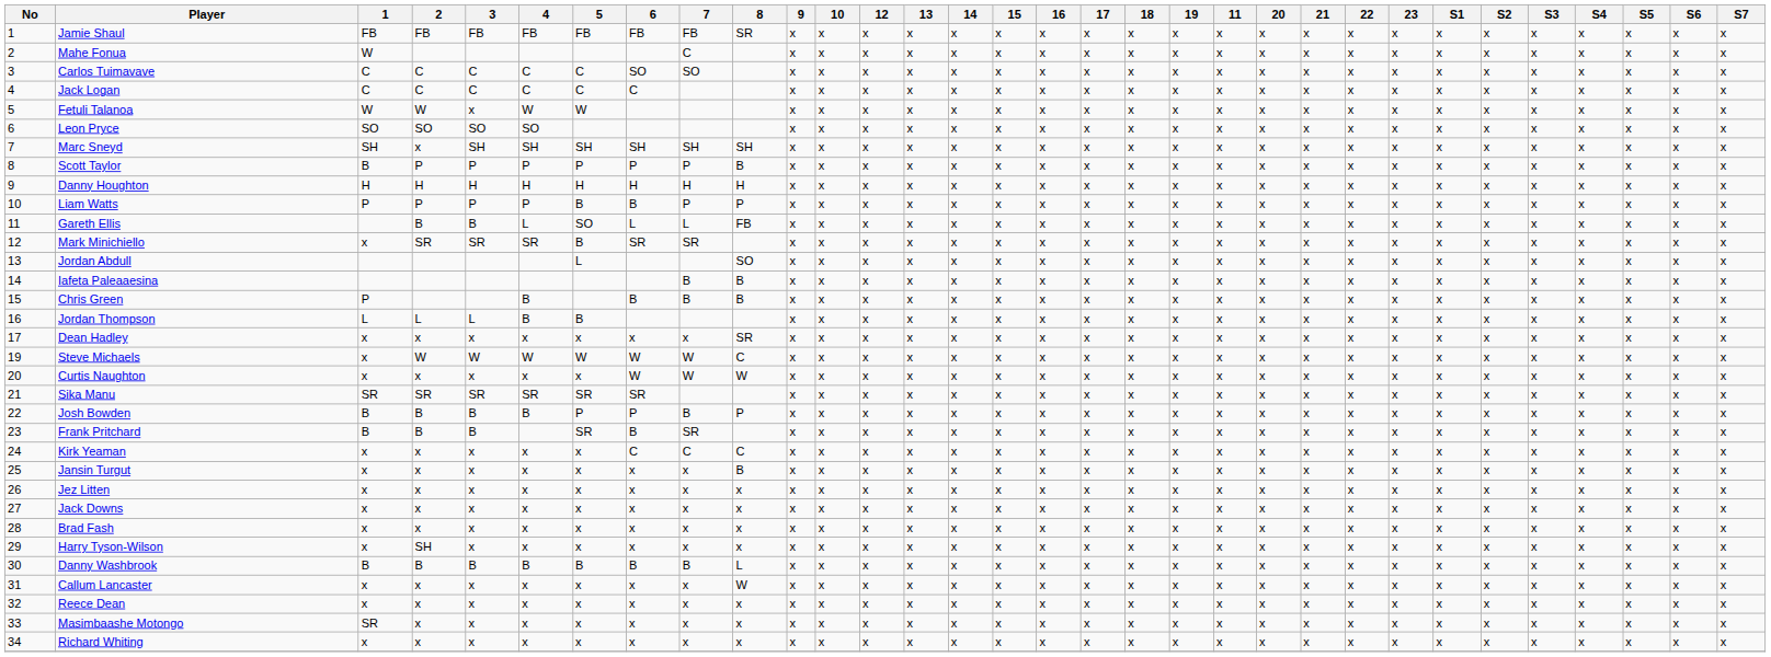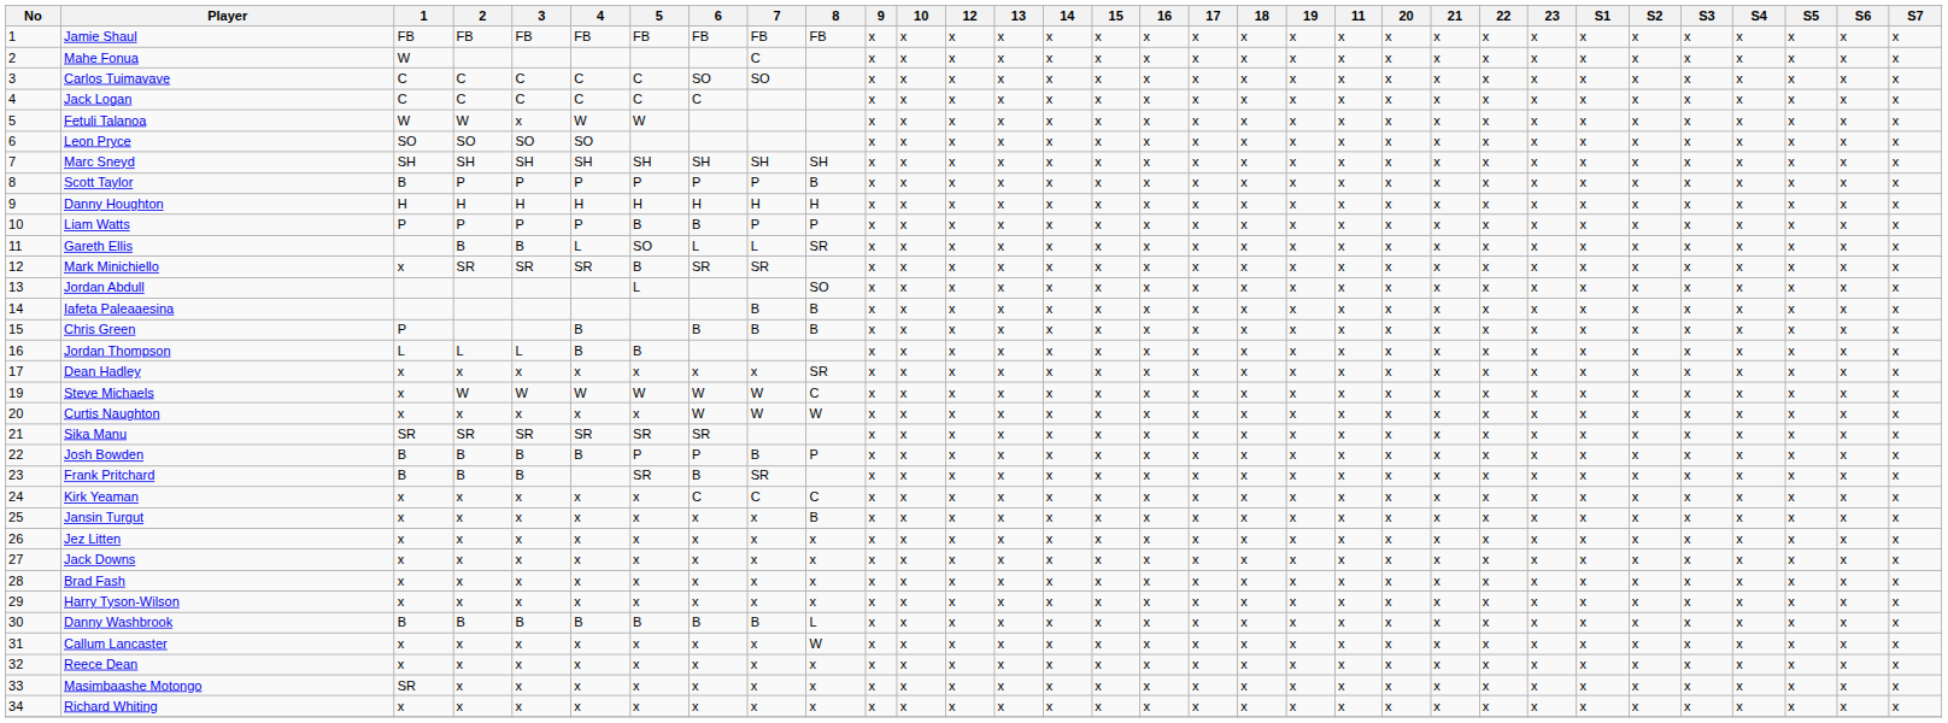 <table class="wikitable"  style="font-size:85%; width:100%;">
 <tr>
 <th>No</th>
 <th>Player</th>
 <th>1</th>
 <th>2</th>
 <th>3</th>
 <th>4</th>
 <th>5</th>
 <th>6</th>
 <th>7</th>
 <th>8</th>
 <th>9</th>
 <th>10</th>
 <th>12</th>
 <th>13</th>
 <th>14</th>
 <th>15</th>
 <th>16</th>
 <th>17</th>
 <th>18</th>
 <th>19</th>
 <th>11</th>
 <th>20</th>
 <th>21</th>
 <th>22</th>
 <th>23</th>
 <th>S1</th>
 <th>S2</th>
 <th>S3</th>
 <th>S4</th>
 <th>S5</th>
 <th>S6</th>
 <th>S7</th>
 </tr>
 <tr>
 <td>1</td>
 <td><a href='#'>Jamie Shaul</a></td>
 <td>FB</td>
 <td>FB</td>
 <td>FB</td>
 <td>FB</td>
 <td>FB</td>
 <td>FB</td>
 <td>FB</td>
-<td>SR</td>
+<td>FB</td>
 <td>x</td>
 <td>x</td>
 <td>x</td>
 <td>x</td>
 <td>x</td>
 <td>x</td>
 <td>x</td>
 <td>x</td>
 <td>x</td>
 <td>x</td>
 <td>x</td>
 <td>x</td>
 <td>x</td>
 <td>x</td>
 <td>x</td>
 <td>x</td>
 <td>x</td>
 <td>x</td>
 <td>x</td>
 <td>x</td>
 <td>x</td>
 <td>x</td>
 </tr>
 <tr>
 <td>2</td>
 <td><a href='#'>Mahe Fonua</a></td>
 <td>W</td>
 <td></td>
 <td></td>
 <td></td>
 <td></td>
 <td></td>
 <td>C</td>
 <td></td>
 <td>x</td>
 <td>x</td>
 <td>x</td>
 <td>x</td>
 <td>x</td>
 <td>x</td>
 <td>x</td>
 <td>x</td>
 <td>x</td>
 <td>x</td>
 <td>x</td>
 <td>x</td>
 <td>x</td>
 <td>x</td>
 <td>x</td>
 <td>x</td>
 <td>x</td>
 <td>x</td>
 <td>x</td>
 <td>x</td>
 <td>x</td>
 <td>x</td>
 </tr>
 <tr>
 <td>3</td>
 <td><a href='#'>Carlos Tuimavave</a></td>
 <td>C</td>
 <td>C</td>
 <td>C</td>
 <td>C</td>
 <td>C</td>
 <td>SO</td>
 <td>SO</td>
 <td></td>
 <td>x</td>
 <td>x</td>
 <td>x</td>
 <td>x</td>
 <td>x</td>
 <td>x</td>
 <td>x</td>
 <td>x</td>
 <td>x</td>
 <td>x</td>
 <td>x</td>
 <td>x</td>
 <td>x</td>
 <td>x</td>
 <td>x</td>
 <td>x</td>
 <td>x</td>
 <td>x</td>
 <td>x</td>
 <td>x</td>
 <td>x</td>
 <td>x</td>
 </tr>
 <tr>
 <td>4</td>
 <td><a href='#'>Jack Logan</a></td>
 <td>C</td>
 <td>C</td>
 <td>C</td>
 <td>C</td>
 <td>C</td>
 <td>C</td>
 <td></td>
 <td></td>
 <td>x</td>
 <td>x</td>
 <td>x</td>
 <td>x</td>
 <td>x</td>
 <td>x</td>
 <td>x</td>
 <td>x</td>
 <td>x</td>
 <td>x</td>
 <td>x</td>
 <td>x</td>
 <td>x</td>
 <td>x</td>
 <td>x</td>
 <td>x</td>
 <td>x</td>
 <td>x</td>
 <td>x</td>
 <td>x</td>
 <td>x</td>
 <td>x</td>
 </tr>
 <tr>
 <td>5</td>
 <td><a href='#'>Fetuli Talanoa</a></td>
 <td>W</td>
 <td>W</td>
 <td>x</td>
 <td>W</td>
 <td>W</td>
 <td></td>
 <td></td>
 <td></td>
 <td>x</td>
 <td>x</td>
 <td>x</td>
 <td>x</td>
 <td>x</td>
 <td>x</td>
 <td>x</td>
 <td>x</td>
 <td>x</td>
 <td>x</td>
 <td>x</td>
 <td>x</td>
 <td>x</td>
 <td>x</td>
 <td>x</td>
 <td>x</td>
 <td>x</td>
 <td>x</td>
 <td>x</td>
 <td>x</td>
 <td>x</td>
 <td>x</td>
 </tr>
 <tr>
 <td>6</td>
 <td><a href='#'>Leon Pryce</a></td>
 <td>SO</td>
 <td>SO</td>
 <td>SO</td>
 <td>SO</td>
 <td></td>
 <td></td>
 <td></td>
 <td></td>
 <td>x</td>
 <td>x</td>
 <td>x</td>
 <td>x</td>
 <td>x</td>
 <td>x</td>
 <td>x</td>
 <td>x</td>
 <td>x</td>
 <td>x</td>
 <td>x</td>
 <td>x</td>
 <td>x</td>
 <td>x</td>
 <td>x</td>
 <td>x</td>
 <td>x</td>
 <td>x</td>
 <td>x</td>
 <td>x</td>
 <td>x</td>
 <td>x</td>
 </tr>
 <tr>
 <td>7</td>
 <td><a href='#'>Marc Sneyd</a></td>
 <td>SH</td>
-<td>x</td>
+<td>SH</td>
 <td>SH</td>
 <td>SH</td>
 <td>SH</td>
 <td>SH</td>
 <td>SH</td>
 <td>SH</td>
 <td>x</td>
 <td>x</td>
 <td>x</td>
 <td>x</td>
 <td>x</td>
 <td>x</td>
 <td>x</td>
 <td>x</td>
 <td>x</td>
 <td>x</td>
 <td>x</td>
 <td>x</td>
 <td>x</td>
 <td>x</td>
 <td>x</td>
 <td>x</td>
 <td>x</td>
 <td>x</td>
 <td>x</td>
 <td>x</td>
 <td>x</td>
 <td>x</td>
 </tr>
 <tr>
 <td>8</td>
 <td><a href='#'>Scott Taylor</a></td>
 <td>B</td>
 <td>P</td>
 <td>P</td>
 <td>P</td>
 <td>P</td>
 <td>P</td>
 <td>P</td>
 <td>B</td>
 <td>x</td>
 <td>x</td>
 <td>x</td>
 <td>x</td>
 <td>x</td>
 <td>x</td>
 <td>x</td>
 <td>x</td>
 <td>x</td>
 <td>x</td>
 <td>x</td>
 <td>x</td>
 <td>x</td>
 <td>x</td>
 <td>x</td>
 <td>x</td>
 <td>x</td>
 <td>x</td>
 <td>x</td>
 <td>x</td>
 <td>x</td>
 <td>x</td>
 </tr>
 <tr>
 <td>9</td>
 <td><a href='#'>Danny Houghton</a></td>
 <td>H</td>
 <td>H</td>
 <td>H</td>
 <td>H</td>
 <td>H</td>
 <td>H</td>
 <td>H</td>
 <td>H</td>
 <td>x</td>
 <td>x</td>
 <td>x</td>
 <td>x</td>
 <td>x</td>
 <td>x</td>
 <td>x</td>
 <td>x</td>
 <td>x</td>
 <td>x</td>
 <td>x</td>
 <td>x</td>
 <td>x</td>
 <td>x</td>
 <td>x</td>
 <td>x</td>
 <td>x</td>
 <td>x</td>
 <td>x</td>
 <td>x</td>
 <td>x</td>
 <td>x</td>
 </tr>
 <tr>
 <td>10</td>
 <td><a href='#'>Liam Watts</a></td>
 <td>P</td>
 <td>P</td>
 <td>P</td>
 <td>P</td>
 <td>B</td>
 <td>B</td>
 <td>P</td>
 <td>P</td>
 <td>x</td>
 <td>x</td>
 <td>x</td>
 <td>x</td>
 <td>x</td>
 <td>x</td>
 <td>x</td>
 <td>x</td>
 <td>x</td>
 <td>x</td>
 <td>x</td>
 <td>x</td>
 <td>x</td>
 <td>x</td>
 <td>x</td>
 <td>x</td>
 <td>x</td>
 <td>x</td>
 <td>x</td>
 <td>x</td>
 <td>x</td>
 <td>x</td>
 </tr>
 <tr>
 <td>11</td>
 <td><a href='#'>Gareth Ellis</a></td>
 <td></td>
 <td>B</td>
 <td>B</td>
 <td>L</td>
 <td>SO</td>
 <td>L</td>
 <td>L</td>
-<td>FB</td>
+<td>SR</td>
 <td>x</td>
 <td>x</td>
 <td>x</td>
 <td>x</td>
 <td>x</td>
 <td>x</td>
 <td>x</td>
 <td>x</td>
 <td>x</td>
 <td>x</td>
 <td>x</td>
 <td>x</td>
 <td>x</td>
 <td>x</td>
 <td>x</td>
 <td>x</td>
 <td>x</td>
 <td>x</td>
 <td>x</td>
 <td>x</td>
 <td>x</td>
 <td>x</td>
 </tr>
 <tr>
 <td>12</td>
 <td><a href='#'>Mark Minichiello</a></td>
 <td>x</td>
 <td>SR</td>
 <td>SR</td>
 <td>SR</td>
 <td>B</td>
 <td>SR</td>
 <td>SR</td>
 <td></td>
 <td>x</td>
 <td>x</td>
 <td>x</td>
 <td>x</td>
 <td>x</td>
 <td>x</td>
 <td>x</td>
 <td>x</td>
 <td>x</td>
 <td>x</td>
 <td>x</td>
 <td>x</td>
 <td>x</td>
 <td>x</td>
 <td>x</td>
 <td>x</td>
 <td>x</td>
 <td>x</td>
 <td>x</td>
 <td>x</td>
 <td>x</td>
 <td>x</td>
 </tr>
 <tr>
 <td>13</td>
 <td><a href='#'>Jordan Abdull</a></td>
 <td></td>
 <td></td>
 <td></td>
 <td></td>
 <td>L</td>
 <td></td>
 <td></td>
 <td>SO</td>
 <td>x</td>
 <td>x</td>
 <td>x</td>
 <td>x</td>
 <td>x</td>
 <td>x</td>
 <td>x</td>
 <td>x</td>
 <td>x</td>
 <td>x</td>
 <td>x</td>
 <td>x</td>
 <td>x</td>
 <td>x</td>
 <td>x</td>
 <td>x</td>
 <td>x</td>
 <td>x</td>
 <td>x</td>
 <td>x</td>
 <td>x</td>
 <td>x</td>
 </tr>
 <tr>
 <td>14</td>
 <td><a href='#'>Iafeta Paleaaesina</a></td>
 <td></td>
 <td></td>
 <td></td>
 <td></td>
 <td></td>
 <td></td>
 <td>B</td>
 <td>B</td>
 <td>x</td>
 <td>x</td>
 <td>x</td>
 <td>x</td>
 <td>x</td>
 <td>x</td>
 <td>x</td>
 <td>x</td>
 <td>x</td>
 <td>x</td>
 <td>x</td>
 <td>x</td>
 <td>x</td>
 <td>x</td>
 <td>x</td>
 <td>x</td>
 <td>x</td>
 <td>x</td>
 <td>x</td>
 <td>x</td>
 <td>x</td>
 <td>x</td>
 </tr>
 <tr>
 <td>15</td>
 <td><a href='#'>Chris Green</a></td>
 <td>P</td>
 <td></td>
 <td></td>
 <td>B</td>
 <td></td>
 <td>B</td>
 <td>B</td>
 <td>B</td>
 <td>x</td>
 <td>x</td>
 <td>x</td>
 <td>x</td>
 <td>x</td>
 <td>x</td>
 <td>x</td>
 <td>x</td>
 <td>x</td>
 <td>x</td>
 <td>x</td>
 <td>x</td>
 <td>x</td>
 <td>x</td>
 <td>x</td>
 <td>x</td>
 <td>x</td>
 <td>x</td>
 <td>x</td>
 <td>x</td>
 <td>x</td>
 <td>x</td>
 </tr>
 <tr>
 <td>16</td>
 <td><a href='#'>Jordan Thompson</a></td>
 <td>L</td>
 <td>L</td>
 <td>L</td>
 <td>B</td>
 <td>B</td>
 <td></td>
 <td></td>
 <td></td>
 <td>x</td>
 <td>x</td>
 <td>x</td>
 <td>x</td>
 <td>x</td>
 <td>x</td>
 <td>x</td>
 <td>x</td>
 <td>x</td>
 <td>x</td>
 <td>x</td>
 <td>x</td>
 <td>x</td>
 <td>x</td>
 <td>x</td>
 <td>x</td>
 <td>x</td>
 <td>x</td>
 <td>x</td>
 <td>x</td>
 <td>x</td>
 <td>x</td>
 </tr>
 <tr>
 <td>17</td>
 <td><a href='#'>Dean Hadley</a></td>
 <td>x</td>
 <td>x</td>
 <td>x</td>
 <td>x</td>
 <td>x</td>
 <td>x</td>
 <td>x</td>
 <td>SR</td>
 <td>x</td>
 <td>x</td>
 <td>x</td>
 <td>x</td>
 <td>x</td>
 <td>x</td>
 <td>x</td>
 <td>x</td>
 <td>x</td>
 <td>x</td>
 <td>x</td>
 <td>x</td>
 <td>x</td>
 <td>x</td>
 <td>x</td>
 <td>x</td>
 <td>x</td>
 <td>x</td>
 <td>x</td>
 <td>x</td>
 <td>x</td>
 <td>x</td>
 </tr>
 <tr>
 <td>19</td>
 <td><a href='#'>Steve Michaels</a></td>
 <td>x</td>
 <td>W</td>
 <td>W</td>
 <td>W</td>
 <td>W</td>
 <td>W</td>
 <td>W</td>
 <td>C</td>
 <td>x</td>
 <td>x</td>
 <td>x</td>
 <td>x</td>
 <td>x</td>
 <td>x</td>
 <td>x</td>
 <td>x</td>
 <td>x</td>
 <td>x</td>
 <td>x</td>
 <td>x</td>
 <td>x</td>
 <td>x</td>
 <td>x</td>
 <td>x</td>
 <td>x</td>
 <td>x</td>
 <td>x</td>
 <td>x</td>
 <td>x</td>
 <td>x</td>
 </tr>
 <tr>
 <td>20</td>
 <td><a href='#'>Curtis Naughton</a></td>
 <td>x</td>
 <td>x</td>
 <td>x</td>
 <td>x</td>
 <td>x</td>
 <td>W</td>
 <td>W</td>
 <td>W</td>
 <td>x</td>
 <td>x</td>
 <td>x</td>
 <td>x</td>
 <td>x</td>
 <td>x</td>
 <td>x</td>
 <td>x</td>
 <td>x</td>
 <td>x</td>
 <td>x</td>
 <td>x</td>
 <td>x</td>
 <td>x</td>
 <td>x</td>
 <td>x</td>
 <td>x</td>
 <td>x</td>
 <td>x</td>
 <td>x</td>
 <td>x</td>
 <td>x</td>
 </tr>
 <tr>
 <td>21</td>
 <td><a href='#'>Sika Manu</a></td>
 <td>SR</td>
 <td>SR</td>
 <td>SR</td>
 <td>SR</td>
 <td>SR</td>
 <td>SR</td>
 <td></td>
 <td></td>
 <td>x</td>
 <td>x</td>
 <td>x</td>
 <td>x</td>
 <td>x</td>
 <td>x</td>
 <td>x</td>
 <td>x</td>
 <td>x</td>
 <td>x</td>
 <td>x</td>
 <td>x</td>
 <td>x</td>
 <td>x</td>
 <td>x</td>
 <td>x</td>
 <td>x</td>
 <td>x</td>
 <td>x</td>
 <td>x</td>
 <td>x</td>
 <td>x</td>
 </tr>
 <tr>
 <td>22</td>
 <td><a href='#'>Josh Bowden</a></td>
 <td>B</td>
 <td>B</td>
 <td>B</td>
 <td>B</td>
 <td>P</td>
 <td>P</td>
 <td>B</td>
 <td>P</td>
 <td>x</td>
 <td>x</td>
 <td>x</td>
 <td>x</td>
 <td>x</td>
 <td>x</td>
 <td>x</td>
 <td>x</td>
 <td>x</td>
 <td>x</td>
 <td>x</td>
 <td>x</td>
 <td>x</td>
 <td>x</td>
 <td>x</td>
 <td>x</td>
 <td>x</td>
 <td>x</td>
 <td>x</td>
 <td>x</td>
 <td>x</td>
 <td>x</td>
 </tr>
 <tr>
 <td>23</td>
 <td><a href='#'>Frank Pritchard</a></td>
 <td>B</td>
 <td>B</td>
 <td>B</td>
 <td></td>
 <td>SR</td>
 <td>B</td>
 <td>SR</td>
 <td></td>
 <td>x</td>
 <td>x</td>
 <td>x</td>
 <td>x</td>
 <td>x</td>
 <td>x</td>
 <td>x</td>
 <td>x</td>
 <td>x</td>
 <td>x</td>
 <td>x</td>
 <td>x</td>
 <td>x</td>
 <td>x</td>
 <td>x</td>
 <td>x</td>
 <td>x</td>
 <td>x</td>
 <td>x</td>
 <td>x</td>
 <td>x</td>
 <td>x</td>
 </tr>
 <tr>
 <td>24</td>
 <td><a href='#'>Kirk Yeaman</a></td>
 <td>x</td>
 <td>x</td>
 <td>x</td>
 <td>x</td>
 <td>x</td>
 <td>C</td>
 <td>C</td>
 <td>C</td>
 <td>x</td>
 <td>x</td>
 <td>x</td>
 <td>x</td>
 <td>x</td>
 <td>x</td>
 <td>x</td>
 <td>x</td>
 <td>x</td>
 <td>x</td>
 <td>x</td>
 <td>x</td>
 <td>x</td>
 <td>x</td>
 <td>x</td>
 <td>x</td>
 <td>x</td>
 <td>x</td>
 <td>x</td>
 <td>x</td>
 <td>x</td>
 <td>x</td>
 </tr>
 <tr>
 <td>25</td>
 <td><a href='#'>Jansin Turgut</a></td>
 <td>x</td>
 <td>x</td>
 <td>x</td>
 <td>x</td>
 <td>x</td>
 <td>x</td>
 <td>x</td>
 <td>B</td>
 <td>x</td>
 <td>x</td>
 <td>x</td>
 <td>x</td>
 <td>x</td>
 <td>x</td>
 <td>x</td>
 <td>x</td>
 <td>x</td>
 <td>x</td>
 <td>x</td>
 <td>x</td>
 <td>x</td>
 <td>x</td>
 <td>x</td>
 <td>x</td>
 <td>x</td>
 <td>x</td>
 <td>x</td>
 <td>x</td>
 <td>x</td>
 <td>x</td>
 </tr>
 <tr>
 <td>26</td>
 <td><a href='#'>Jez Litten</a></td>
 <td>x</td>
 <td>x</td>
 <td>x</td>
 <td>x</td>
 <td>x</td>
 <td>x</td>
 <td>x</td>
 <td>x</td>
 <td>x</td>
 <td>x</td>
 <td>x</td>
 <td>x</td>
 <td>x</td>
 <td>x</td>
 <td>x</td>
 <td>x</td>
 <td>x</td>
 <td>x</td>
 <td>x</td>
 <td>x</td>
 <td>x</td>
 <td>x</td>
 <td>x</td>
 <td>x</td>
 <td>x</td>
 <td>x</td>
 <td>x</td>
 <td>x</td>
 <td>x</td>
 <td>x</td>
 </tr>
 <tr>
 <td>27</td>
 <td><a href='#'>Jack Downs</a></td>
 <td>x</td>
 <td>x</td>
 <td>x</td>
 <td>x</td>
 <td>x</td>
 <td>x</td>
 <td>x</td>
 <td>x</td>
 <td>x</td>
 <td>x</td>
 <td>x</td>
 <td>x</td>
 <td>x</td>
 <td>x</td>
 <td>x</td>
 <td>x</td>
 <td>x</td>
 <td>x</td>
 <td>x</td>
 <td>x</td>
 <td>x</td>
 <td>x</td>
 <td>x</td>
 <td>x</td>
 <td>x</td>
 <td>x</td>
 <td>x</td>
 <td>x</td>
 <td>x</td>
 <td>x</td>
 </tr>
 <tr>
 <td>28</td>
 <td><a href='#'>Brad Fash</a></td>
 <td>x</td>
 <td>x</td>
 <td>x</td>
 <td>x</td>
 <td>x</td>
 <td>x</td>
 <td>x</td>
 <td>x</td>
 <td>x</td>
 <td>x</td>
 <td>x</td>
 <td>x</td>
 <td>x</td>
 <td>x</td>
 <td>x</td>
 <td>x</td>
 <td>x</td>
 <td>x</td>
 <td>x</td>
 <td>x</td>
 <td>x</td>
 <td>x</td>
 <td>x</td>
 <td>x</td>
 <td>x</td>
 <td>x</td>
 <td>x</td>
 <td>x</td>
 <td>x</td>
 <td>x</td>
 </tr>
 <tr>
 <td>29</td>
 <td><a href='#'>Harry Tyson-Wilson</a></td>
 <td>x</td>
-<td>SH</td>
+<td>x</td>
 <td>x</td>
 <td>x</td>
 <td>x</td>
 <td>x</td>
 <td>x</td>
 <td>x</td>
 <td>x</td>
 <td>x</td>
 <td>x</td>
 <td>x</td>
 <td>x</td>
 <td>x</td>
 <td>x</td>
 <td>x</td>
 <td>x</td>
 <td>x</td>
 <td>x</td>
 <td>x</td>
 <td>x</td>
 <td>x</td>
 <td>x</td>
 <td>x</td>
 <td>x</td>
 <td>x</td>
 <td>x</td>
 <td>x</td>
 <td>x</td>
 <td>x</td>
 </tr>
 <tr>
 <td>30</td>
 <td><a href='#'>Danny Washbrook</a></td>
 <td>B</td>
 <td>B</td>
 <td>B</td>
 <td>B</td>
 <td>B</td>
 <td>B</td>
 <td>B</td>
 <td>L</td>
 <td>x</td>
 <td>x</td>
 <td>x</td>
 <td>x</td>
 <td>x</td>
 <td>x</td>
 <td>x</td>
 <td>x</td>
 <td>x</td>
 <td>x</td>
 <td>x</td>
 <td>x</td>
 <td>x</td>
 <td>x</td>
 <td>x</td>
 <td>x</td>
 <td>x</td>
 <td>x</td>
 <td>x</td>
 <td>x</td>
 <td>x</td>
 <td>x</td>
 </tr>
 <tr>
 <td>31</td>
 <td><a href='#'>Callum Lancaster</a></td>
 <td>x</td>
 <td>x</td>
 <td>x</td>
 <td>x</td>
 <td>x</td>
 <td>x</td>
 <td>x</td>
 <td>W</td>
 <td>x</td>
 <td>x</td>
 <td>x</td>
 <td>x</td>
 <td>x</td>
 <td>x</td>
 <td>x</td>
 <td>x</td>
 <td>x</td>
 <td>x</td>
 <td>x</td>
 <td>x</td>
 <td>x</td>
 <td>x</td>
 <td>x</td>
 <td>x</td>
 <td>x</td>
 <td>x</td>
 <td>x</td>
 <td>x</td>
 <td>x</td>
 <td>x</td>
 </tr>
 <tr>
 <td>32</td>
 <td><a href='#'>Reece Dean</a></td>
 <td>x</td>
 <td>x</td>
 <td>x</td>
 <td>x</td>
 <td>x</td>
 <td>x</td>
 <td>x</td>
 <td>x</td>
 <td>x</td>
 <td>x</td>
 <td>x</td>
 <td>x</td>
 <td>x</td>
 <td>x</td>
 <td>x</td>
 <td>x</td>
 <td>x</td>
 <td>x</td>
 <td>x</td>
 <td>x</td>
 <td>x</td>
 <td>x</td>
 <td>x</td>
 <td>x</td>
 <td>x</td>
 <td>x</td>
 <td>x</td>
 <td>x</td>
 <td>x</td>
 <td>x</td>
 </tr>
 <tr>
 <td>33</td>
 <td><a href='#'>Masimbaashe Motongo</a></td>
 <td>SR</td>
 <td>x</td>
 <td>x</td>
 <td>x</td>
 <td>x</td>
 <td>x</td>
 <td>x</td>
 <td>x</td>
 <td>x</td>
 <td>x</td>
 <td>x</td>
 <td>x</td>
 <td>x</td>
 <td>x</td>
 <td>x</td>
 <td>x</td>
 <td>x</td>
 <td>x</td>
 <td>x</td>
 <td>x</td>
 <td>x</td>
 <td>x</td>
 <td>x</td>
 <td>x</td>
 <td>x</td>
 <td>x</td>
 <td>x</td>
 <td>x</td>
 <td>x</td>
 <td>x</td>
 </tr>
 <tr>
 <td>34</td>
 <td><a href='#'>Richard Whiting</a></td>
 <td>x</td>
 <td>x</td>
 <td>x</td>
 <td>x</td>
 <td>x</td>
 <td>x</td>
 <td>x</td>
 <td>x</td>
 <td>x</td>
 <td>x</td>
 <td>x</td>
 <td>x</td>
 <td>x</td>
 <td>x</td>
 <td>x</td>
 <td>x</td>
 <td>x</td>
 <td>x</td>
 <td>x</td>
 <td>x</td>
 <td>x</td>
 <td>x</td>
 <td>x</td>
 <td>x</td>
 <td>x</td>
 <td>x</td>
 <td>x</td>
 <td>x</td>
 <td>x</td>
 <td>x</td>
 </tr>
 <tr>
 </tr>
 </table>
